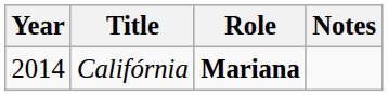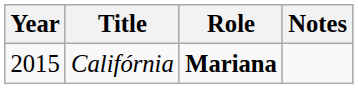 <table class="wikitable">
 <tr>
 <th>Year</th>
 <th>Title</th>
 <th>Role</th>
 <th>Notes</th>
 </tr>
 <tr>
-<td>2014</td>
+<td>2015</td>
 <td><em>Califórnia</em></td>
 <td><strong>Mariana</strong></td>
 <td></td>
 </tr>
 </table>
